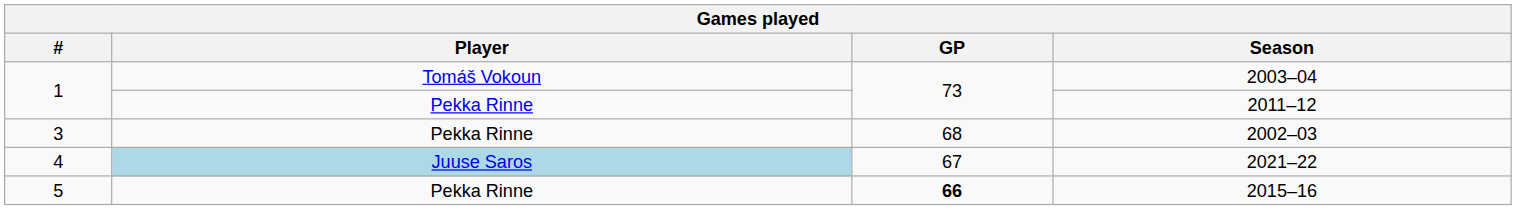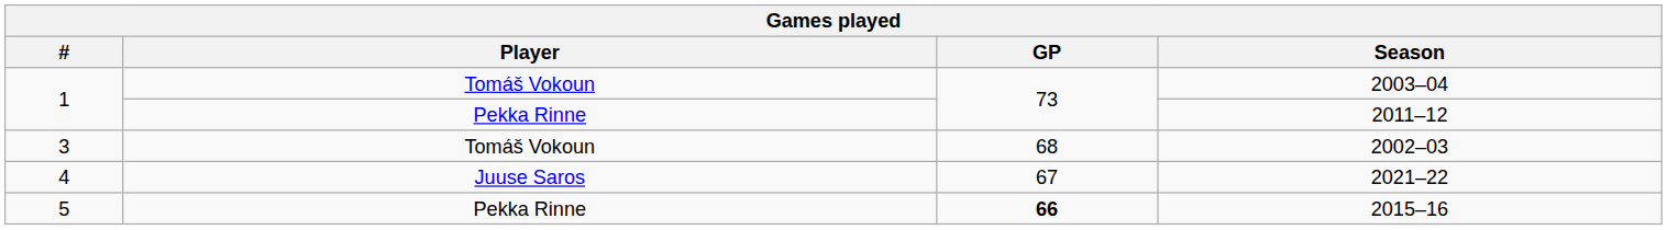 <table class="wikitable" style="text-align: center; font-size: 95%" width="80%">
 <tr>
 <th colspan="4">Games played</th>
 </tr>
 <tr>
 <th>#</th>
 <th>Player</th>
 <th>GP</th>
 <th>Season</th>
 </tr>
 <tr>
 <td rowspan="2">1</td>
 <td><a href='#'>Tomáš Vokoun</a></td>
 <td rowspan="2">73</td>
 <td>2003–04</td>
 </tr>
 <tr>
 <td><a href='#'>Pekka Rinne</a></td>
 <td>2011–12</td>
 </tr>
 <tr>
 <td>3</td>
-<td>Pekka Rinne</td>
+<td>Tomáš Vokoun</td>
 <td>68</td>
 <td>2002–03</td>
 </tr>
 <tr>
 <td>4</td>
-<td style="background: lightblue;"><a href='#'>Juuse Saros</a></td>
+<td><a href='#'>Juuse Saros</a></td>
 <td>67</td>
 <td>2021–22</td>
 </tr>
 <tr>
 <td>5</td>
 <td>Pekka Rinne</td>
 <td><strong>66</strong></td>
 <td>2015–16</td>
 </tr>
 </table>
